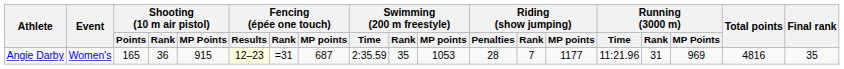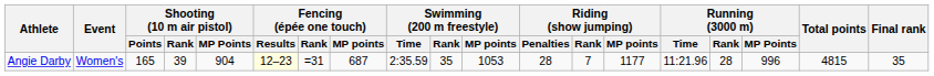 <table class="wikitable" style="font-size:90%">
 <tr>
 <th rowspan="2">Athlete</th>
 <th rowspan="2">Event</th>
 <th colspan=3>Shooting<br><span>(10 m air pistol)</span></th>
 <th colspan=3>Fencing<br><span>(épée one touch)</span></th>
 <th colspan=3>Swimming<br><span>(200 m freestyle)</span></th>
 <th colspan=3>Riding<br><span>(show jumping)</span></th>
 <th colspan=3>Running<br><span>(3000 m)</span></th>
 <th rowspan=2>Total points</th>
 <th rowspan=2>Final rank</th>
 </tr>
 <tr style="font-size:95%">
 <th>Points</th>
 <th>Rank</th>
 <th>MP Points</th>
 <th>Results</th>
 <th>Rank</th>
 <th>MP points</th>
 <th>Time</th>
 <th>Rank</th>
 <th>MP points</th>
 <th>Penalties</th>
 <th>Rank</th>
 <th>MP points</th>
 <th>Time</th>
 <th>Rank</th>
 <th>MP Points</th>
 </tr>
 <tr align=center>
 <td align=left><a href='#'>Angie Darby</a></td>
 <td align=left><a href='#'>Women's</a></td>
 <td>165</td>
-<td>36</td>
-<td>915</td>
+<td>39</td>
+<td>904</td>
 <td style="background: lightyellow;">12–23</td>
 <td>=31</td>
 <td>687</td>
 <td>2:35.59</td>
 <td>35</td>
 <td>1053</td>
 <td>28</td>
 <td>7</td>
 <td>1177</td>
 <td>11:21.96</td>
-<td>31</td>
-<td>969</td>
-<td>4816</td>
+<td>28</td>
+<td>996</td>
+<td>4815</td>
 <td>35</td>
 </tr>
 </table>
